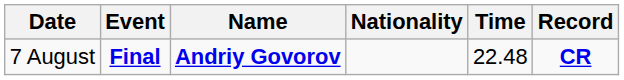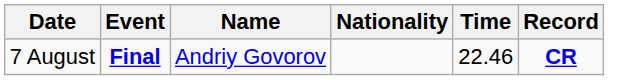 <table class="wikitable" style=text-align:center>
 <tr>
 <th>Date</th>
 <th>Event</th>
 <th>Name</th>
 <th>Nationality</th>
 <th>Time</th>
 <th>Record</th>
 </tr>
 <tr>
 <td>7 August</td>
 <td><strong><a href='#'>Final</a></strong></td>
-<td align=left><strong><a href='#'>Andriy Govorov</a></strong></td>
+<td align=left><a href='#'>Andriy Govorov</a></td>
 <td align=left></td>
-<td>22.48</td>
+<td>22.46</td>
 <td><strong><a href='#'>CR</a></strong></td>
 </tr>
 </table>
